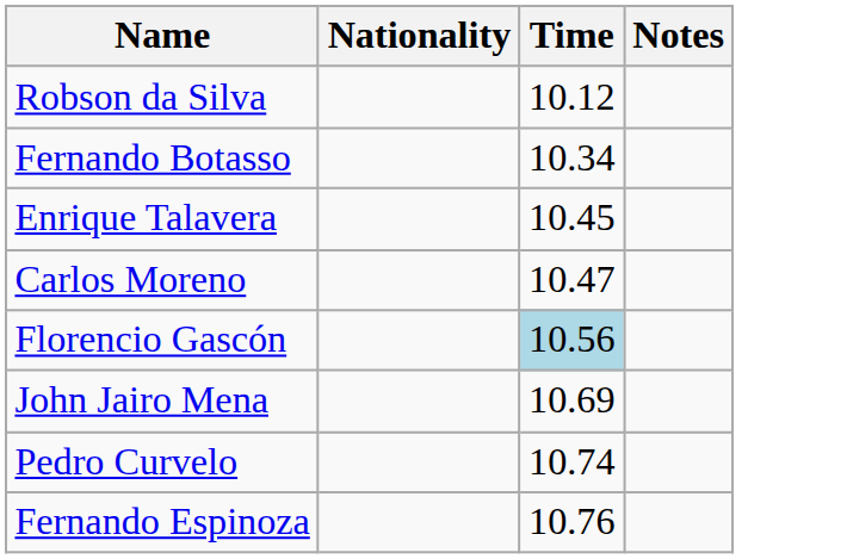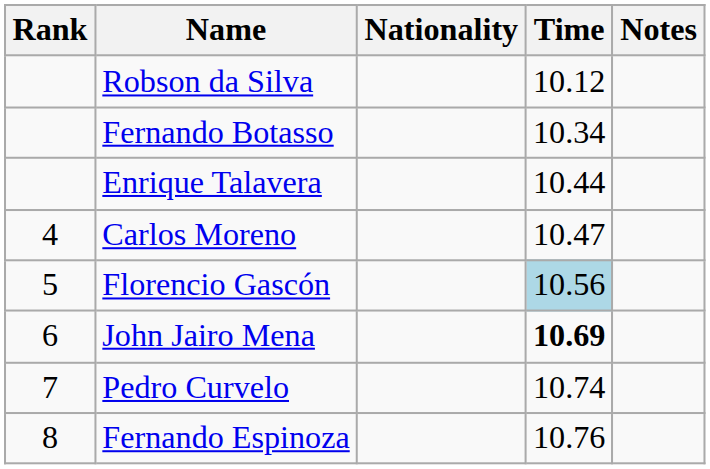 <table class="wikitable sortable" style="text-align:center">
 <tr>
+<th>Rank</th>
 <th>Name</th>
 <th>Nationality</th>
 <th>Time</th>
 <th>Notes</th>
 </tr>
 <tr>
+<td align=center></td>
 <td align=left><a href='#'>Robson da Silva</a></td>
 <td align=left></td>
 <td>10.12</td>
 <td></td>
 </tr>
 <tr>
+<td align=center></td>
 <td align=left><a href='#'>Fernando Botasso</a></td>
 <td align=left></td>
 <td>10.34</td>
 <td></td>
 </tr>
 <tr>
+<td align=center></td>
 <td align=left><a href='#'>Enrique Talavera</a></td>
 <td align=left></td>
-<td>10.45</td>
+<td>10.44</td>
 <td></td>
 </tr>
 <tr>
+<td align=center>4</td>
 <td align=left><a href='#'>Carlos Moreno</a></td>
 <td align=left></td>
 <td>10.47</td>
 <td></td>
 </tr>
 <tr>
+<td align=center>5</td>
 <td align=left><a href='#'>Florencio Gascón</a></td>
 <td align=left></td>
 <td style="background: lightblue;">10.56</td>
 <td></td>
 </tr>
 <tr>
+<td align=center>6</td>
 <td align=left><a href='#'>John Jairo Mena</a></td>
 <td align=left></td>
-<td>10.69</td>
+<td><strong>10.69</strong></td>
 <td></td>
 </tr>
 <tr>
+<td align=center>7</td>
 <td align=left><a href='#'>Pedro Curvelo</a></td>
 <td align=left></td>
 <td>10.74</td>
 <td></td>
 </tr>
 <tr>
+<td align=center>8</td>
 <td align=left><a href='#'>Fernando Espinoza</a></td>
 <td align=left></td>
 <td>10.76</td>
 <td></td>
 </tr>
 </table>
